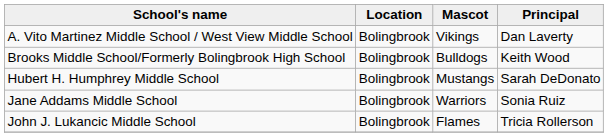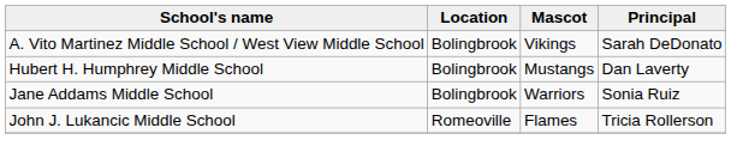 <table class="wikitable">
 <tr>
 <th style="background:#efefef;">School's name</th>
 <th style="background:#efefef;">Location</th>
 <th style="background:#efefef;">Mascot</th>
 <th style="background:#efefef;">Principal</th>
 </tr>
 <tr>
 <td>A. Vito Martinez Middle School / West View Middle School</td>
 <td>Bolingbrook</td>
 <td>Vikings</td>
-<td>Dan Laverty</td>
-</tr>
-<tr>
-<td>Brooks Middle School/Formerly Bolingbrook High School</td>
-<td>Bolingbrook</td>
-<td>Bulldogs</td>
-<td>Keith Wood</td>
+<td>Sarah DeDonato</td>
 </tr>
 <tr>
 <td>Hubert H. Humphrey Middle School</td>
 <td>Bolingbrook</td>
 <td>Mustangs</td>
-<td>Sarah DeDonato</td>
+<td>Dan Laverty</td>
 </tr>
 <tr>
 <td>Jane Addams Middle School</td>
 <td>Bolingbrook</td>
 <td>Warriors</td>
 <td>Sonia Ruiz</td>
 </tr>
 <tr>
 <td>John J. Lukancic Middle School</td>
-<td>Bolingbrook</td>
+<td>Romeoville</td>
 <td>Flames</td>
 <td>Tricia Rollerson</td>
 </tr>
 <tr>
 </tr>
 </table>
